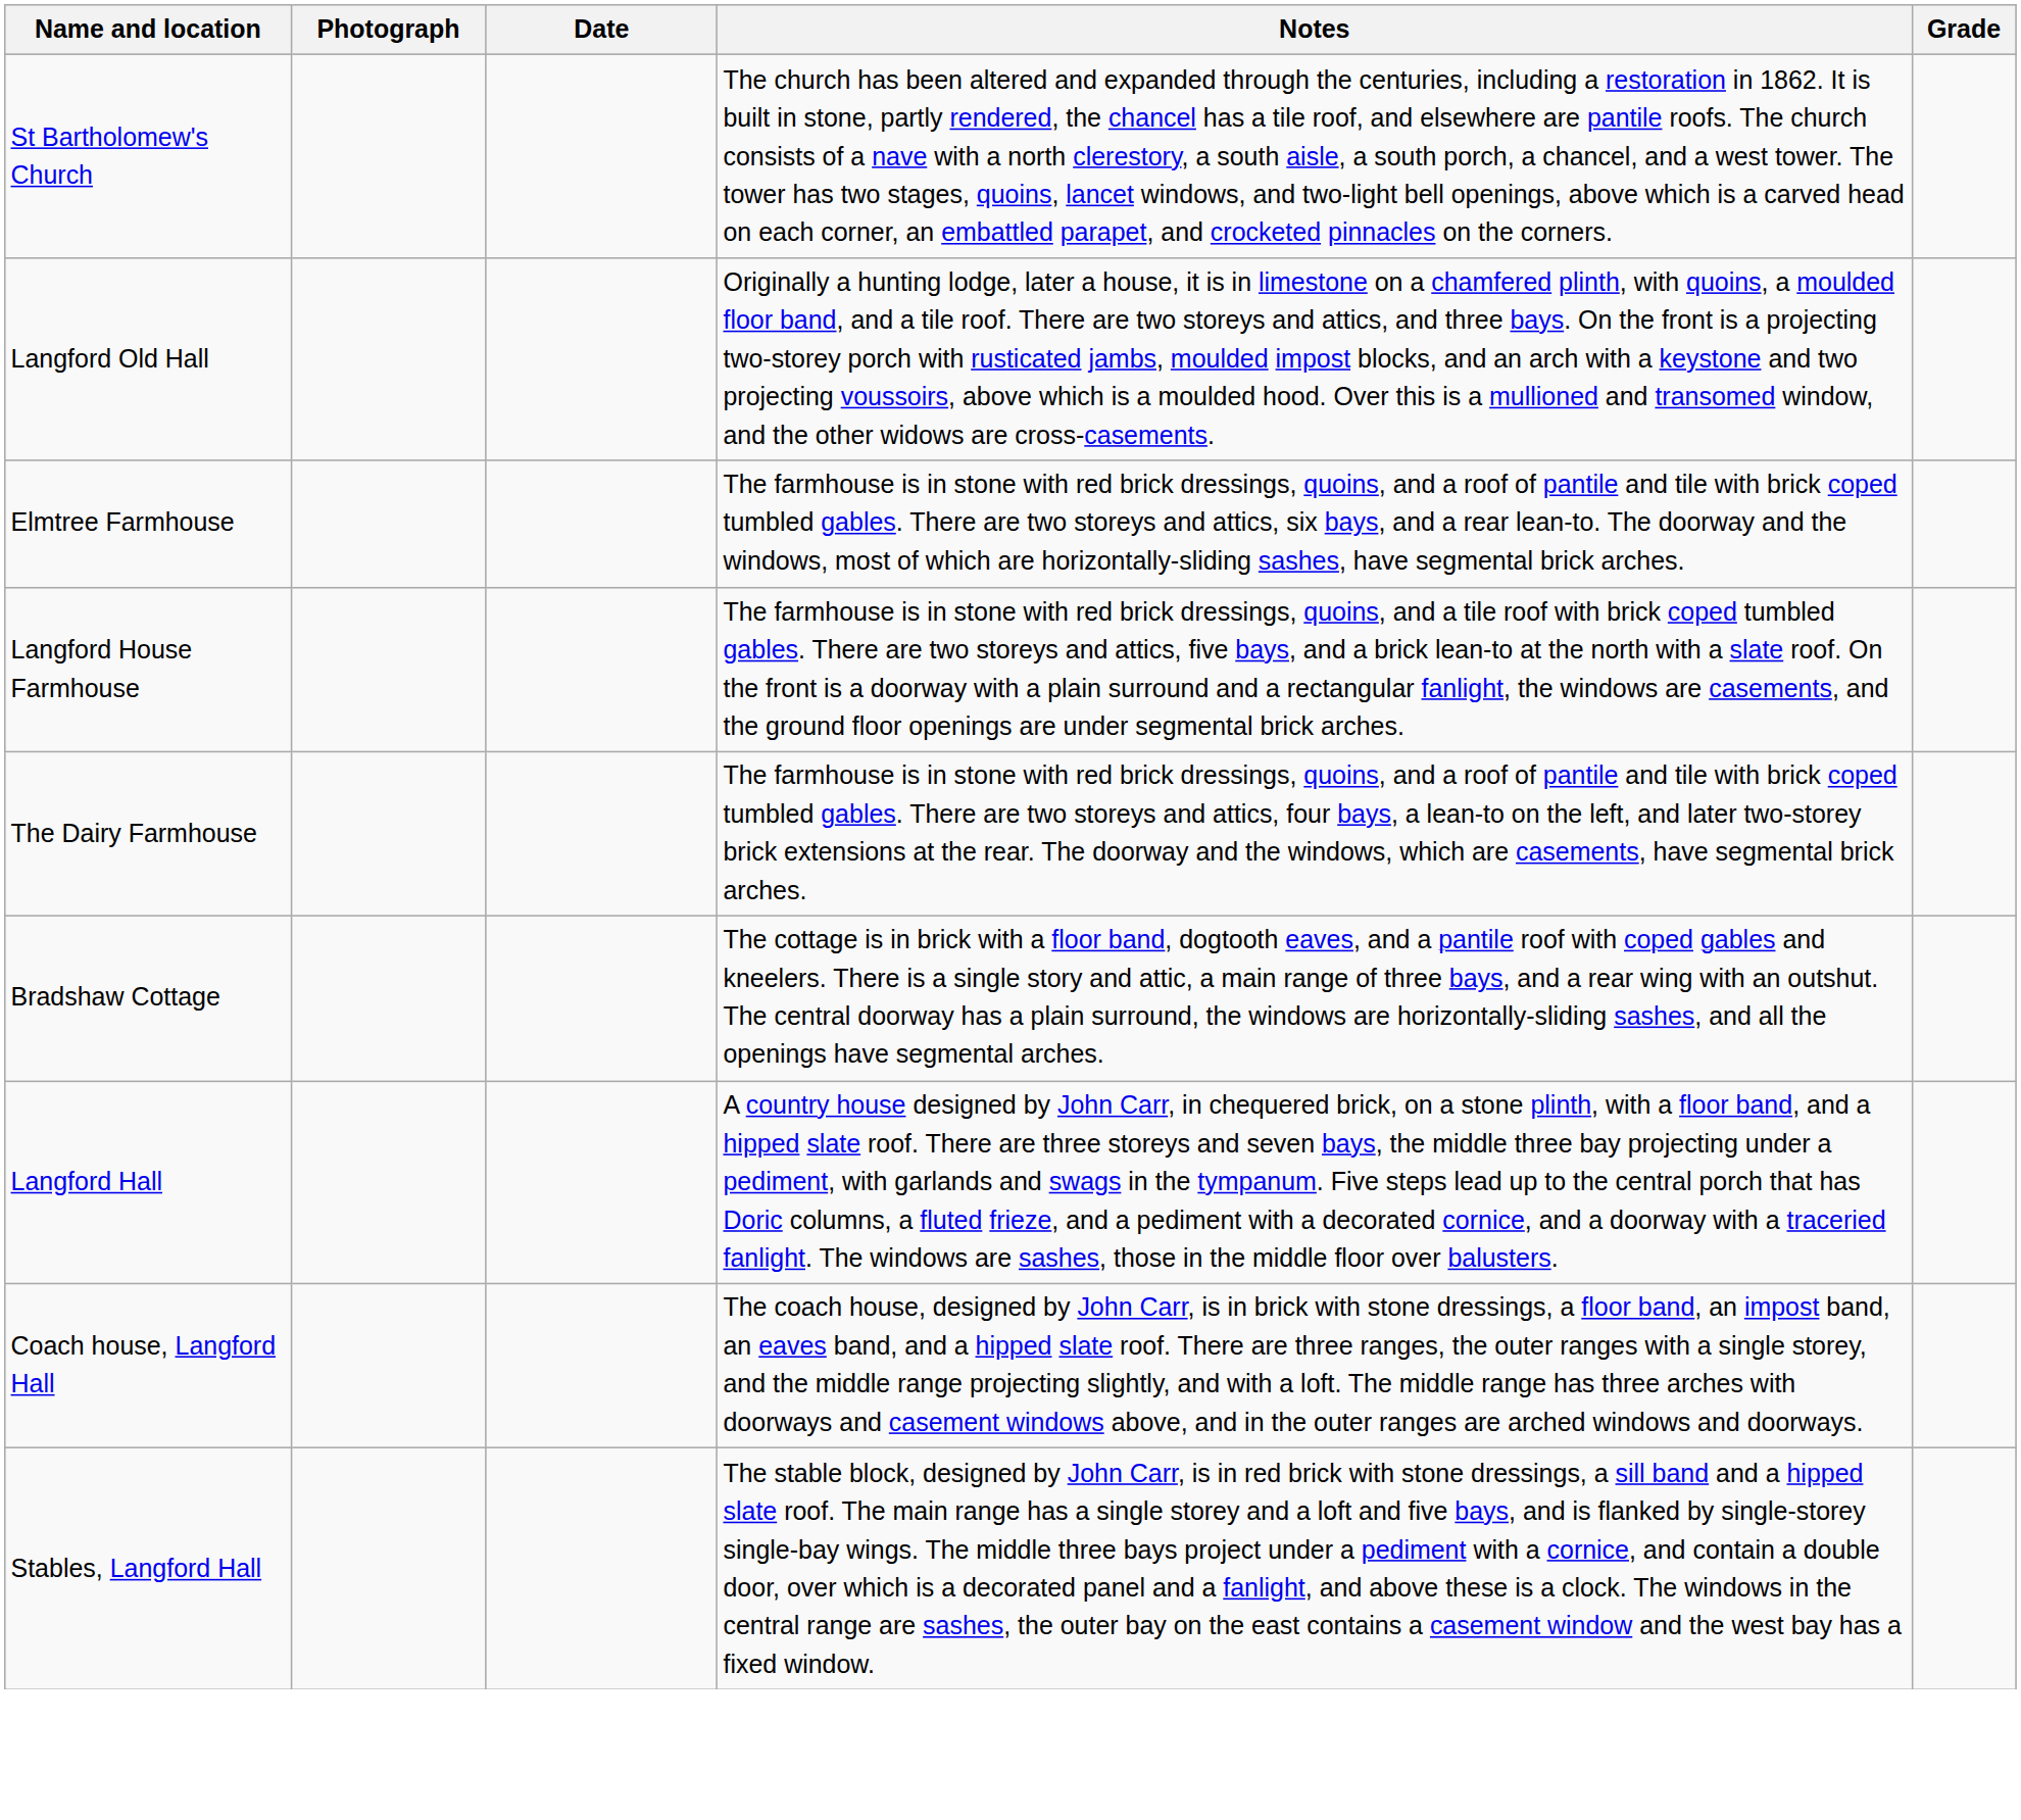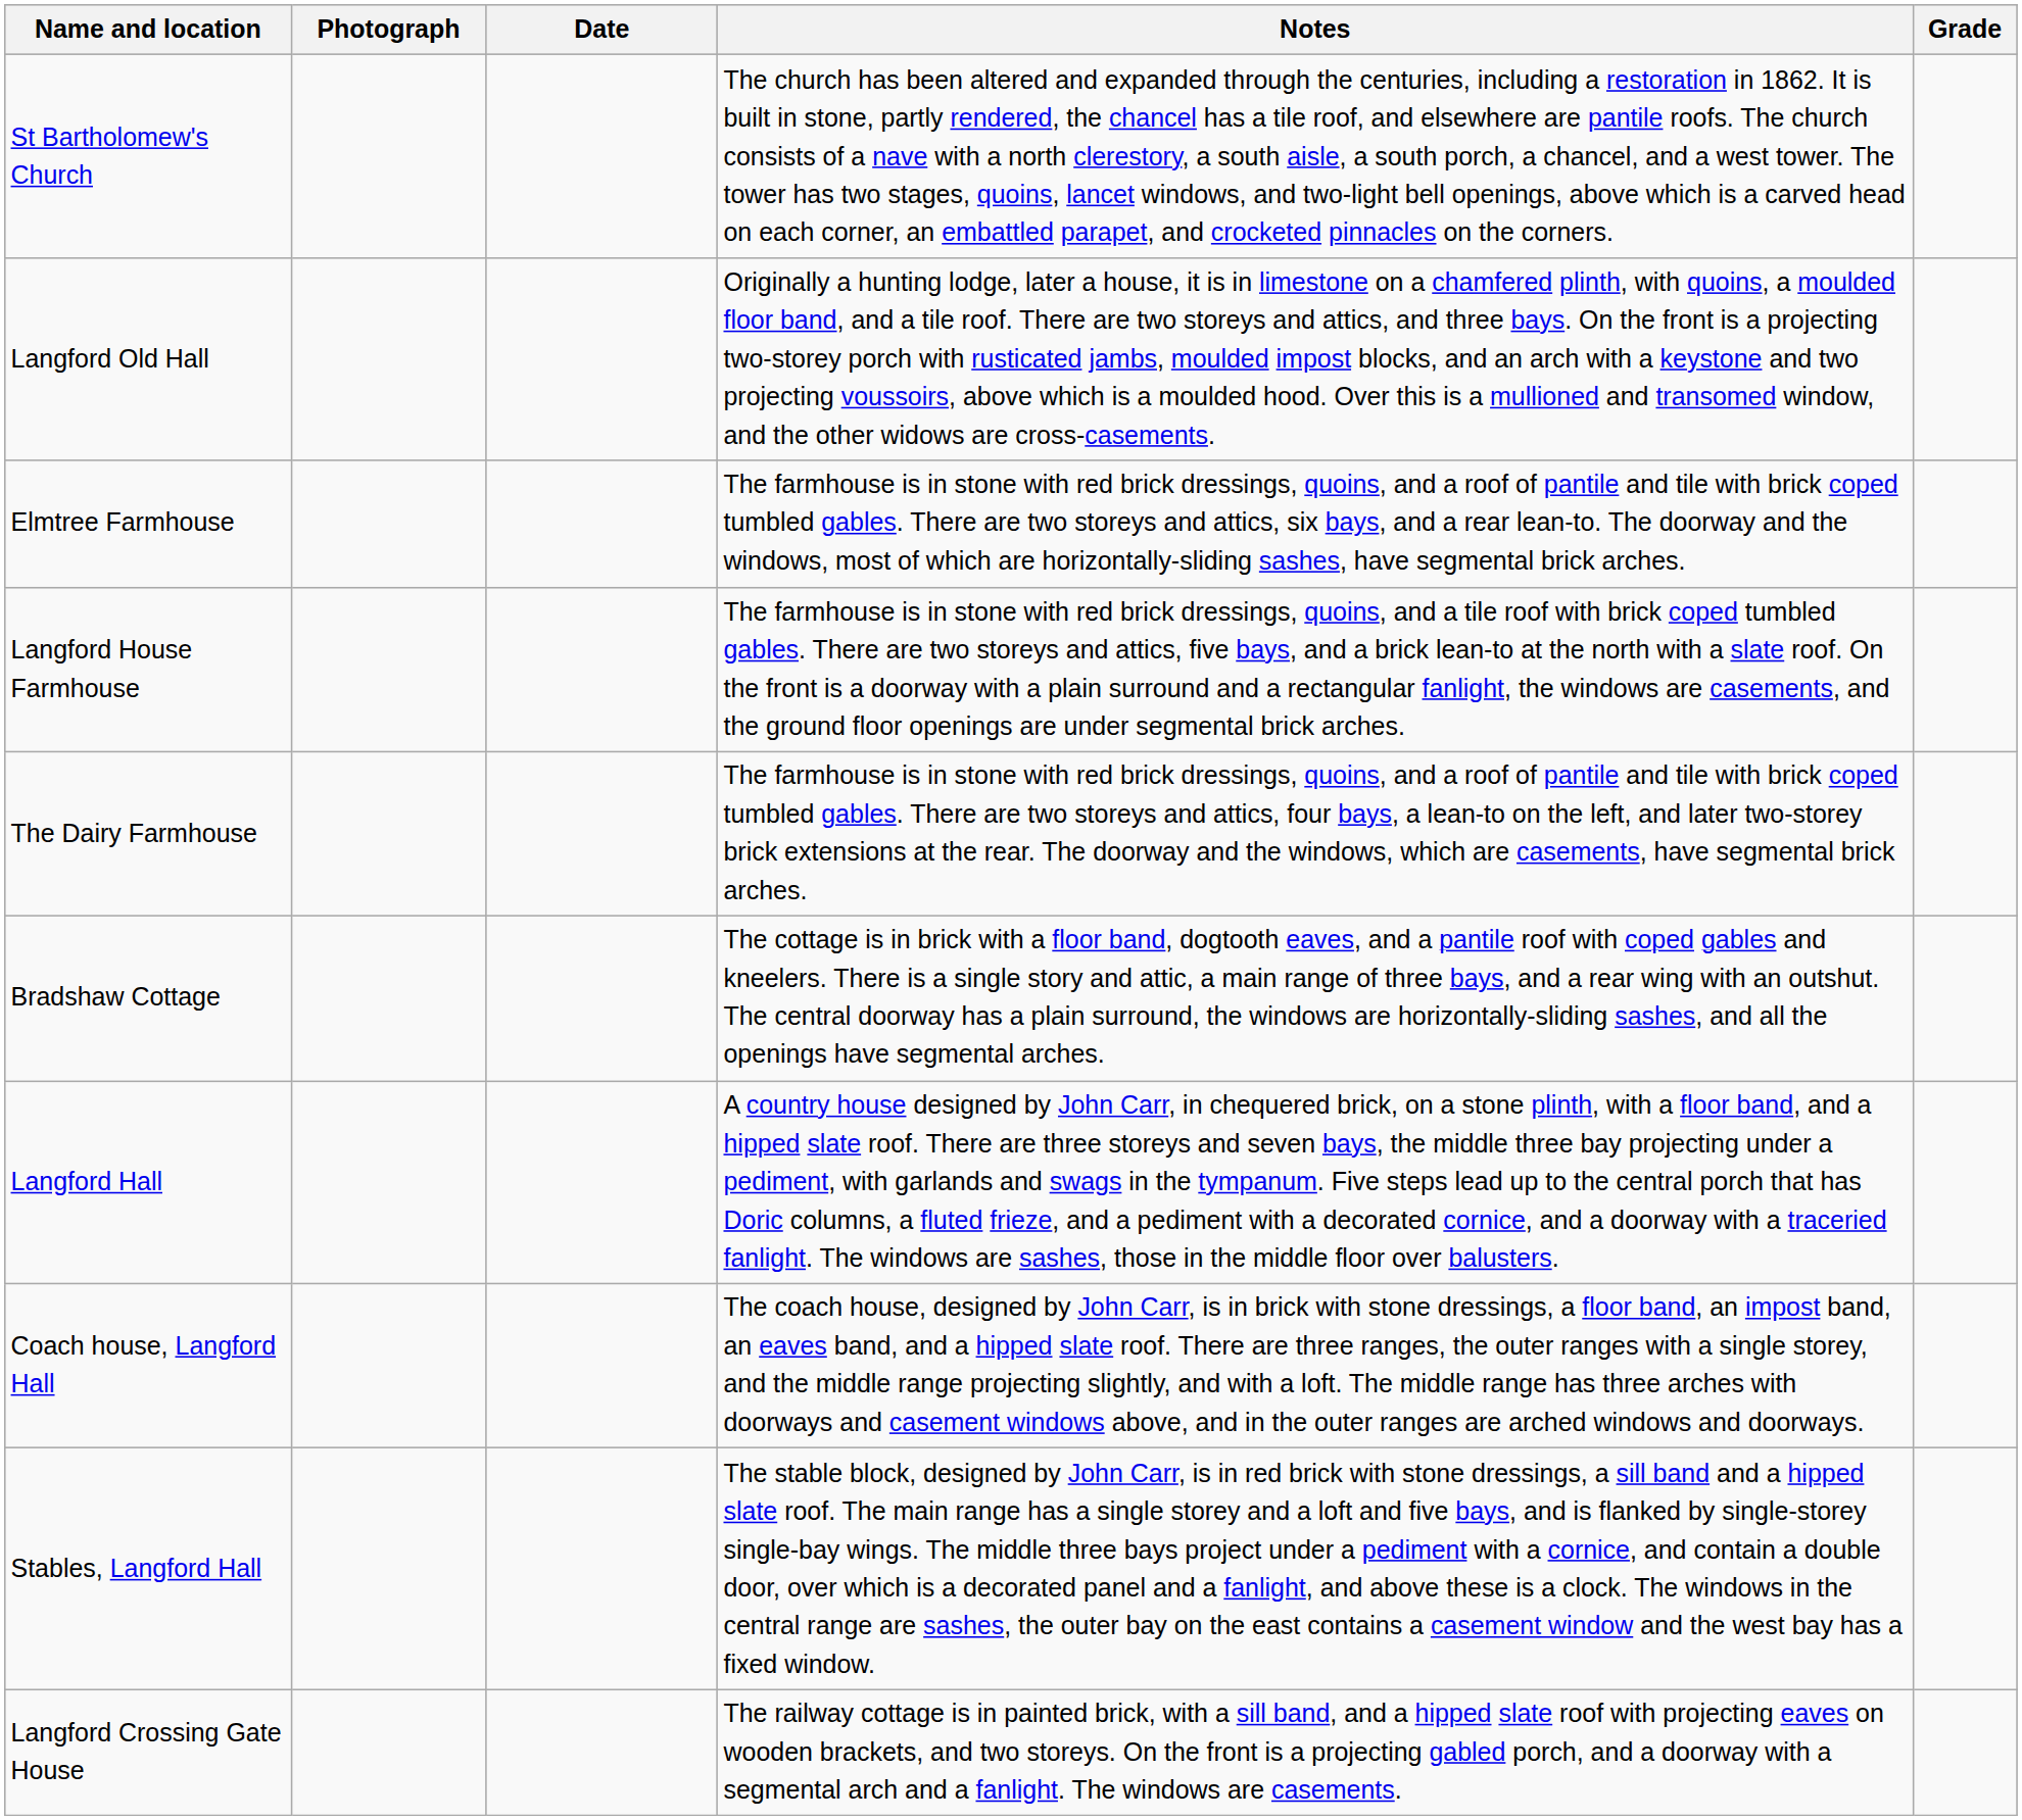 <table class="wikitable sortable plainrowheaders" style="width:100%; border:0px; text-align:left; line-height:150%">
 <tr>
 <th scope="col"  style="width:150px">Name and location</th>
 <th scope="col"  style="width:100px" class="unsortable">Photograph</th>
 <th scope="col"  style="width:120px">Date</th>
 <th scope="col"  style="width:650px" class="unsortable">Notes</th>
 <th scope="col"  style="width:50px">Grade</th>
 </tr>
 <tr>
 <td><a href='#'>St Bartholomew's Church</a><br><small></small></td>
 <td></td>
 <td align="center"></td>
 <td>The church has been altered and expanded through the centuries, including a <a href='#'>restoration</a> in 1862.  It is built in stone, partly <a href='#'>rendered</a>, the <a href='#'>chancel</a> has a tile roof, and elsewhere are <a href='#'>pantile</a> roofs.  The church consists of a <a href='#'>nave</a> with a north <a href='#'>clerestory</a>, a south <a href='#'>aisle</a>, a south porch, a chancel, and a west tower.  The tower has two stages, <a href='#'>quoins</a>, <a href='#'>lancet</a> windows, and two-light bell openings, above which is a carved head on each corner, an <a href='#'>embattled</a> <a href='#'>parapet</a>, and <a href='#'>crocketed</a> <a href='#'>pinnacles</a> on the corners.</td>
 <td align="center" ></td>
 </tr>
 <tr>
 <td>Langford Old Hall<br><small></small></td>
 <td></td>
 <td align="center"></td>
 <td>Originally a hunting lodge, later a house, it is in <a href='#'>limestone</a> on a <a href='#'>chamfered</a> <a href='#'>plinth</a>, with <a href='#'>quoins</a>, a <a href='#'>moulded</a> <a href='#'>floor band</a>, and a tile roof.  There are two storeys and attics, and three <a href='#'>bays</a>.  On the front is a projecting two-storey porch with <a href='#'>rusticated</a> <a href='#'>jambs</a>, <a href='#'>moulded</a> <a href='#'>impost</a> blocks, and an arch with a <a href='#'>keystone</a> and two projecting <a href='#'>voussoirs</a>, above which is a moulded hood.  Over this is a <a href='#'>mullioned</a> and <a href='#'>transomed</a> window, and the other widows are cross-<a href='#'>casements</a>.</td>
 <td align="center" ></td>
 </tr>
 <tr>
 <td>Elmtree Farmhouse<br><small></small></td>
 <td></td>
 <td align="center"></td>
 <td>The farmhouse is in stone with red brick dressings, <a href='#'>quoins</a>, and a roof of <a href='#'>pantile</a> and tile with brick <a href='#'>coped</a> tumbled <a href='#'>gables</a>.  There are two storeys and attics, six <a href='#'>bays</a>, and a rear lean-to.  The doorway and the windows, most of which are horizontally-sliding <a href='#'>sashes</a>, have segmental brick arches.</td>
 <td align="center" ></td>
 </tr>
 <tr>
 <td>Langford House Farmhouse<br><small></small></td>
 <td></td>
 <td align="center"></td>
 <td>The farmhouse is in stone with red brick dressings, <a href='#'>quoins</a>, and a tile roof with brick <a href='#'>coped</a> tumbled <a href='#'>gables</a>.  There are two storeys and attics, five <a href='#'>bays</a>, and a brick lean-to at the north with a <a href='#'>slate</a> roof.  On the front is a doorway with a plain surround and a rectangular <a href='#'>fanlight</a>, the windows are <a href='#'>casements</a>, and the ground floor openings are under segmental brick arches.</td>
 <td align="center" ></td>
 </tr>
 <tr>
 <td>The Dairy Farmhouse<br><small></small></td>
 <td></td>
 <td align="center"></td>
 <td>The farmhouse is in stone with red brick dressings, <a href='#'>quoins</a>, and a roof of <a href='#'>pantile</a> and tile with brick <a href='#'>coped</a> tumbled <a href='#'>gables</a>.  There are two storeys and attics, four <a href='#'>bays</a>, a lean-to on the left, and later two-storey brick extensions at the rear.  The doorway and the windows, which are <a href='#'>casements</a>, have segmental brick arches.</td>
 <td align="center" ></td>
 </tr>
 <tr>
 <td>Bradshaw Cottage<br><small></small></td>
 <td></td>
 <td align="center"></td>
 <td>The cottage is in brick with a <a href='#'>floor band</a>, dogtooth <a href='#'>eaves</a>, and a <a href='#'>pantile</a> roof with <a href='#'>coped</a> <a href='#'>gables</a> and kneelers.  There is a single story and attic, a main range of three <a href='#'>bays</a>, and a rear wing with an outshut.  The central doorway has a plain surround, the windows are horizontally-sliding <a href='#'>sashes</a>, and all the openings have segmental arches.</td>
 <td align="center" ></td>
 </tr>
 <tr>
 <td><a href='#'>Langford Hall</a><br><small></small></td>
 <td></td>
 <td align="center"></td>
 <td>A <a href='#'>country house</a> designed by <a href='#'>John Carr</a>, in chequered brick, on a stone <a href='#'>plinth</a>, with a <a href='#'>floor band</a>, and a <a href='#'>hipped</a> <a href='#'>slate</a> roof.  There are three storeys and seven <a href='#'>bays</a>, the middle three bay projecting under a <a href='#'>pediment</a>, with garlands and <a href='#'>swags</a> in the <a href='#'>tympanum</a>.  Five steps lead up to the central porch that has <a href='#'>Doric</a> columns, a <a href='#'>fluted</a> <a href='#'>frieze</a>, and a pediment with a decorated <a href='#'>cornice</a>, and a doorway with a <a href='#'>traceried</a> <a href='#'>fanlight</a>.  The windows are <a href='#'>sashes</a>, those in the middle floor over <a href='#'>balusters</a>.</td>
 <td align="center" ></td>
 </tr>
 <tr>
 <td>Coach house, <a href='#'>Langford Hall</a><br><small></small></td>
 <td></td>
 <td align="center"></td>
 <td>The coach house, designed by <a href='#'>John Carr</a>, is in brick with stone dressings, a <a href='#'>floor band</a>, an <a href='#'>impost</a> band, an <a href='#'>eaves</a> band, and a <a href='#'>hipped</a> <a href='#'>slate</a> roof.  There are three ranges, the outer ranges with a single storey, and the middle range projecting slightly, and with a loft.  The middle range has three arches with doorways and <a href='#'>casement windows</a> above, and in the outer ranges are arched windows and doorways.</td>
 <td align="center" ></td>
 </tr>
 <tr>
 <td>Stables, <a href='#'>Langford Hall</a><br><small></small></td>
 <td></td>
 <td align="center"></td>
 <td>The stable block, designed by <a href='#'>John Carr</a>, is in red brick with stone dressings, a <a href='#'>sill band</a> and a <a href='#'>hipped</a> <a href='#'>slate</a> roof.  The main range has a single storey and a loft and five <a href='#'>bays</a>, and is flanked by single-storey single-bay wings.  The middle three bays project under a <a href='#'>pediment</a> with a <a href='#'>cornice</a>, and contain a double door, over which is a decorated panel and a <a href='#'>fanlight</a>, and above these is a clock.  The windows in the central range are <a href='#'>sashes</a>, the outer bay on the east contains a <a href='#'>casement window</a> and the west bay has a fixed window.</td>
 <td align="center" ></td>
 </tr>
 <tr>
+<td>Langford Crossing Gate House<br><small></small></td>
+<td></td>
+<td align="center"></td>
+<td>The railway cottage is in painted brick, with a <a href='#'>sill band</a>, and a <a href='#'>hipped</a> <a href='#'>slate</a> roof with projecting <a href='#'>eaves</a> on wooden brackets, and two storeys.  On the front is a projecting <a href='#'>gabled</a> porch, and a doorway with a segmental arch and a <a href='#'>fanlight</a>.  The windows are <a href='#'>casements</a>.</td>
+<td align="center" ></td>
+</tr>
+<tr>
 </tr>
 </table>
